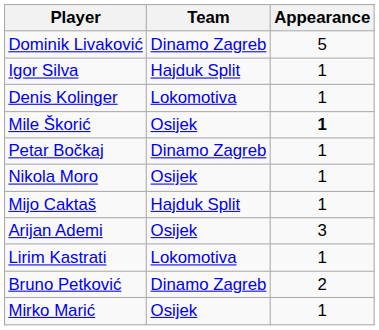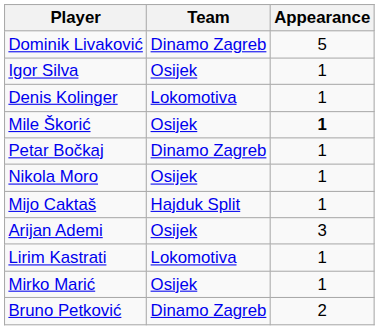 <table class="wikitable">
 <tr>
 <th>Player</th>
 <th>Team</th>
 <th>Appearance</th>
 </tr>
 <tr>
 <td> <a href='#'>Dominik Livaković</a></td>
 <td><a href='#'>Dinamo Zagreb</a></td>
 <td style="text-align:center;">5</td>
 </tr>
 <tr>
 <td> <a href='#'>Igor Silva</a></td>
-<td><a href='#'>Hajduk Split</a></td>
+<td><a href='#'>Osijek</a></td>
 <td style="text-align:center;">1</td>
 </tr>
 <tr>
 <td> <a href='#'>Denis Kolinger</a></td>
 <td><a href='#'>Lokomotiva</a></td>
 <td style="text-align:center;">1</td>
 </tr>
 <tr>
 <td> <a href='#'>Mile Škorić</a></td>
 <td><a href='#'>Osijek</a></td>
 <td style="text-align:center;"><strong>1</strong></td>
 </tr>
 <tr>
 <td> <a href='#'>Petar Bočkaj</a></td>
 <td><a href='#'>Dinamo Zagreb</a></td>
 <td style="text-align:center;">1</td>
 </tr>
 <tr>
 <td> <a href='#'>Nikola Moro</a></td>
 <td><a href='#'>Osijek</a></td>
 <td style="text-align:center;">1</td>
 </tr>
 <tr>
 <td> <a href='#'>Mijo Caktaš</a></td>
 <td><a href='#'>Hajduk Split</a></td>
 <td style="text-align:center;">1</td>
 </tr>
 <tr>
 <td> <a href='#'>Arijan Ademi</a></td>
 <td><a href='#'>Osijek</a></td>
 <td style="text-align:center;">3</td>
 </tr>
 <tr>
 <td> <a href='#'>Lirim Kastrati</a></td>
 <td><a href='#'>Lokomotiva</a></td>
 <td style="text-align:center;">1</td>
 </tr>
 <tr>
+<td> <a href='#'>Mirko Marić</a></td>
+<td><a href='#'>Osijek</a></td>
+<td style="text-align:center;">1</td>
+</tr>
+<tr>
 <td> <a href='#'>Bruno Petković</a></td>
 <td><a href='#'>Dinamo Zagreb</a></td>
 <td style="text-align:center;">2</td>
 </tr>
-<tr>
-<td> <a href='#'>Mirko Marić</a></td>
-<td><a href='#'>Osijek</a></td>
-<td style="text-align:center;">1</td>
-</tr>
 </table>
